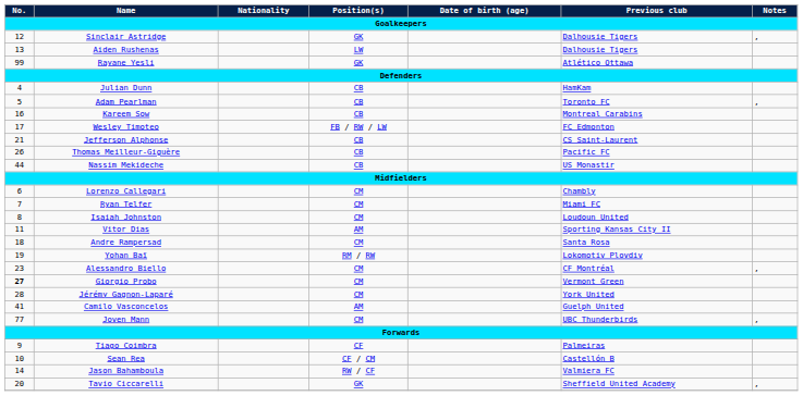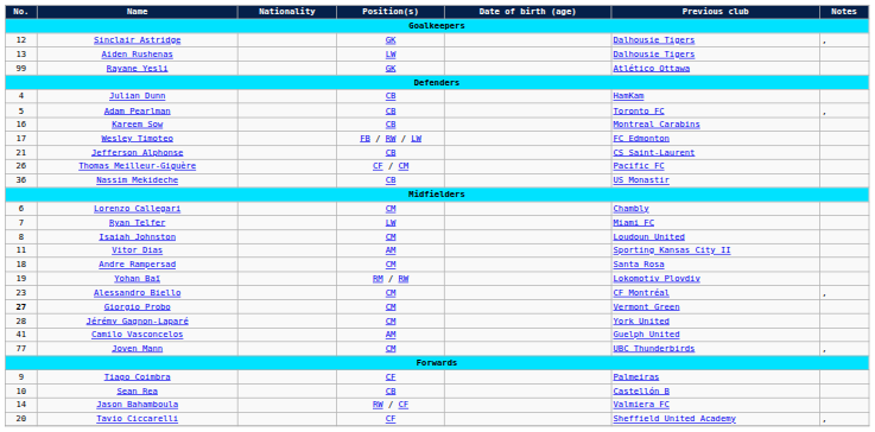 <table class="wikitable" style="text-align:center; font-size:86%; width:90%;">
 <tr>
 <th style="background:#052049; color:white; text-align:center;">No.</th>
 <th style="background:#052049; color:white; text-align:center;">Name</th>
 <th style="background:#052049; color:white; text-align:center;">Nationality</th>
 <th style="background:#052049; color:white; text-align:center;">Position(s)</th>
 <th style="background:#052049; color:white; text-align:center;">Date of birth (age)</th>
 <th style="background:#052049; color:white; text-align:center;">Previous club</th>
 <th style="background:#052049; color:white; text-align:center;">Notes</th>
 </tr>
 <tr>
 <th colspan="7" style="background:#00e2ff; color:black; text-align:center;">Goalkeepers</th>
 </tr>
 <tr>
 <td>12</td>
 <td><a href='#'>Sinclair Astridge</a></td>
 <td></td>
 <td><a href='#'>GK</a></td>
 <td></td>
 <td align="left"> <a href='#'>Dalhousie Tigers</a></td>
 <td align="left">, </td>
 </tr>
 <tr>
 <td>13</td>
 <td><a href='#'>Aiden Rushenas</a></td>
 <td></td>
 <td><a href='#'>LW</a></td>
 <td></td>
 <td align="left"> <a href='#'>Dalhousie Tigers</a></td>
 <td align="left"></td>
 </tr>
 <tr>
 <td>99</td>
 <td><a href='#'>Rayane Yesli</a></td>
 <td></td>
 <td><a href='#'>GK</a></td>
 <td></td>
 <td align="left"> <a href='#'>Atlético Ottawa</a></td>
 <td align="left"></td>
 </tr>
 <tr>
 <th colspan="7" style="background:#00e2ff; color:black; text-align:center;">Defenders</th>
 </tr>
 <tr>
 <td>4</td>
 <td><a href='#'>Julian Dunn</a></td>
 <td></td>
 <td><a href='#'>CB</a></td>
 <td></td>
 <td align="left"> <a href='#'>HamKam</a></td>
 <td align="left"></td>
 </tr>
 <tr>
 <td>5</td>
 <td><a href='#'>Adam Pearlman</a></td>
 <td></td>
 <td><a href='#'>CB</a></td>
 <td></td>
 <td align="left"> <a href='#'>Toronto FC</a></td>
 <td align="left">, </td>
 </tr>
 <tr>
 <td>16</td>
 <td><a href='#'>Kareem Sow</a></td>
 <td></td>
 <td><a href='#'>CB</a></td>
 <td></td>
 <td align="left"> <a href='#'>Montreal Carabins</a></td>
 <td align="left"></td>
 </tr>
 <tr>
 <td>17</td>
 <td><a href='#'>Wesley Timoteo</a></td>
 <td></td>
 <td><a href='#'>FB</a> / <a href='#'>RW</a> / <a href='#'>LW</a></td>
 <td></td>
 <td align="left"> <a href='#'>FC Edmonton</a></td>
 <td align="left"></td>
 </tr>
 <tr>
 <td>21</td>
 <td><a href='#'>Jefferson Alphonse</a></td>
 <td></td>
 <td><a href='#'>CB</a></td>
 <td></td>
 <td align="left"> <a href='#'>CS Saint-Laurent</a></td>
 <td align="left"></td>
 </tr>
 <tr>
 <td>26</td>
 <td><a href='#'>Thomas Meilleur-Giguère</a></td>
 <td></td>
-<td><a href='#'>CB</a></td>
+<td><a href='#'>CF</a> / <a href='#'>CM</a></td>
 <td></td>
 <td align="left"> <a href='#'>Pacific FC</a></td>
 <td align="left"></td>
 </tr>
 <tr>
-<td>44</td>
+<td>36</td>
 <td><a href='#'>Nassim Mekideche</a></td>
 <td></td>
 <td><a href='#'>CB</a></td>
 <td></td>
 <td align="left"> <a href='#'>US Monastir</a></td>
 <td align="left"></td>
 </tr>
 <tr>
 <th colspan="7" style="background:#00e2ff; color:black; text-align:center;">Midfielders</th>
 </tr>
 <tr>
 <td>6</td>
 <td><a href='#'>Lorenzo Callegari</a></td>
 <td></td>
 <td><a href='#'>CM</a></td>
 <td></td>
 <td align="left"> <a href='#'>Chambly</a></td>
 <td align="left"><a href='#'></a></td>
 </tr>
 <tr>
 <td>7</td>
 <td><a href='#'>Ryan Telfer</a></td>
 <td></td>
-<td><a href='#'>CM</a></td>
+<td><a href='#'>LW</a></td>
 <td></td>
 <td align="left"> <a href='#'>Miami FC</a></td>
 <td align="left"></td>
 </tr>
 <tr>
 <td>8</td>
 <td><a href='#'>Isaiah Johnston</a></td>
 <td></td>
 <td><a href='#'>CM</a></td>
 <td></td>
 <td align="left"> <a href='#'>Loudoun United</a></td>
 <td align="left"></td>
 </tr>
 <tr>
 <td>11</td>
 <td><a href='#'>Vitor Dias</a></td>
 <td></td>
 <td><a href='#'>AM</a></td>
 <td></td>
 <td align="left"> <a href='#'>Sporting Kansas City II</a></td>
 <td align="left"><a href='#'></a></td>
 </tr>
 <tr>
 <td>18</td>
 <td><a href='#'>Andre Rampersad</a></td>
 <td></td>
 <td><a href='#'>CM</a></td>
 <td></td>
 <td align="left"> <a href='#'>Santa Rosa</a></td>
 <td align="left"></td>
 </tr>
 <tr>
 <td>19</td>
 <td><a href='#'>Yohan Baï</a></td>
 <td></td>
 <td><a href='#'>RM</a> / <a href='#'>RW</a></td>
 <td></td>
 <td align="left"> <a href='#'>Lokomotiv Plovdiv</a></td>
 <td align="left"><a href='#'></a></td>
 </tr>
 <tr>
 <td>23</td>
 <td><a href='#'>Alessandro Biello</a></td>
 <td></td>
 <td><a href='#'>CM</a></td>
 <td></td>
 <td align="left"> <a href='#'>CF Montréal</a></td>
 <td align="left">, </td>
 </tr>
 <tr>
 <td><strong>27</strong></td>
 <td><a href='#'>Giorgio Probo</a></td>
 <td></td>
 <td><a href='#'>CM</a></td>
 <td></td>
 <td align="left"> <a href='#'>Vermont Green</a></td>
 <td align="left"><a href='#'></a></td>
 </tr>
 <tr>
 <td>28</td>
 <td><a href='#'>Jérémy Gagnon-Laparé</a></td>
 <td></td>
 <td><a href='#'>CM</a></td>
 <td></td>
 <td style="text-align:left"> <a href='#'>York United</a></td>
 <td align="left"></td>
 </tr>
 <tr>
 <td>41</td>
 <td><a href='#'>Camilo Vasconcelos</a></td>
 <td></td>
 <td><a href='#'>AM</a></td>
 <td></td>
 <td align="left"> <a href='#'>Guelph United</a></td>
 <td align="left"></td>
 </tr>
 <tr>
 <td>77</td>
 <td><a href='#'>Joven Mann</a></td>
 <td></td>
 <td><a href='#'>CM</a></td>
 <td></td>
 <td align="left"> <a href='#'>UBC Thunderbirds</a></td>
 <td align="left">, </td>
 </tr>
 <tr>
 <th colspan="7" style="background:#00e2ff; color:black; text-align:center;">Forwards</th>
 </tr>
 <tr>
 <td>9</td>
 <td><a href='#'>Tiago Coimbra</a></td>
 <td></td>
 <td><a href='#'>CF</a></td>
 <td></td>
 <td align="left"> <a href='#'>Palmeiras</a></td>
 <td align="left"></td>
 </tr>
 <tr>
 <td>10</td>
 <td><a href='#'>Sean Rea</a></td>
 <td></td>
-<td><a href='#'>CF</a> / <a href='#'>CM</a></td>
+<td><a href='#'>CB</a></td>
 <td></td>
 <td align="left"> <a href='#'>Castellón B</a></td>
 </tr>
 <tr>
 <td>14</td>
 <td><a href='#'>Jason Bahamboula</a></td>
 <td></td>
 <td><a href='#'>RW</a> / <a href='#'>CF</a></td>
 <td></td>
 <td align="left"> <a href='#'>Valmiera FC</a></td>
 <td align="left"><a href='#'></a></td>
 </tr>
 <tr>
 <td>20</td>
 <td><a href='#'>Tavio Ciccarelli</a></td>
 <td></td>
-<td><a href='#'>GK</a></td>
+<td><a href='#'>CF</a></td>
 <td></td>
 <td align="left"> <a href='#'>Sheffield United Academy</a></td>
 <td align="left">, </td>
 </tr>
 <tr>
 </tr>
 </table>
